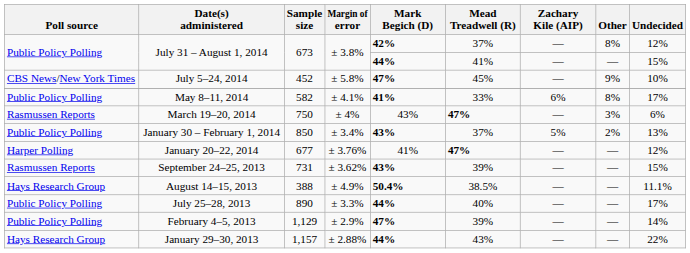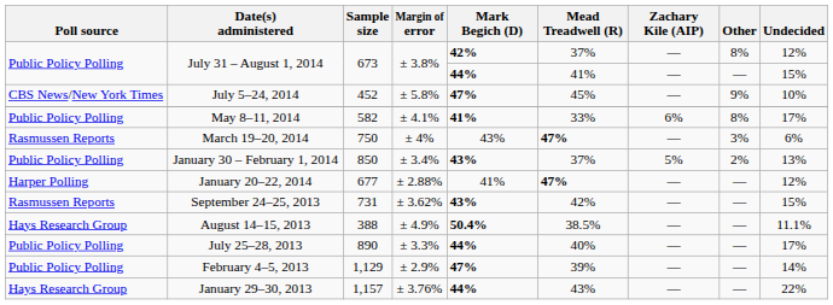 <table class="wikitable">
 <tr valign= bottom>
 <th style="width:185px;">Poll source</th>
 <th style="width:200px;">Date(s)<br>administered</th>
 <th class=small>Sample<br>size</th>
 <th class=small><small>Margin of</small><br>error</th>
 <th style="width:100px;">Mark<br>Begich (D)</th>
 <th style="width:100px;">Mead<br>Treadwell (R)</th>
 <th style="width:100px;">Zachary<br>Kile (AIP)</th>
 <th>Other</th>
 <th>Undecided</th>
 </tr>
 <tr>
 <td rowspan=2><a href='#'>Public Policy Polling</a></td>
 <td align=center rowspan=2>July 31 – August 1, 2014</td>
 <td align=center rowspan=2>673</td>
 <td align=center rowspan=2>± 3.8%</td>
 <td><strong>42%</strong></td>
 <td align=center>37%</td>
 <td align=center>—</td>
 <td align=center>8%</td>
 <td align=center>12%</td>
 </tr>
 <tr>
 <td><strong>44%</strong></td>
 <td align=center>41%</td>
 <td align=center>—</td>
 <td align=center>—</td>
 <td align=center>15%</td>
 </tr>
 <tr>
 <td><a href='#'>CBS News</a>/<a href='#'>New York Times</a></td>
 <td align=center>July 5–24, 2014</td>
 <td align=center>452</td>
 <td align=center>± 5.8%</td>
 <td><strong>47%</strong></td>
 <td align=center>45%</td>
 <td align=center>—</td>
 <td align=center>9%</td>
 <td align=center>10%</td>
 </tr>
 <tr>
 </tr>
 <tr>
 <td><a href='#'>Public Policy Polling</a></td>
 <td align=center>May 8–11, 2014</td>
 <td align=center>582</td>
 <td align=center>± 4.1%</td>
 <td><strong>41%</strong></td>
 <td align=center>33%</td>
 <td align=center>6%</td>
 <td align=center>8%</td>
 <td align=center>17%</td>
 </tr>
 <tr>
 <td><a href='#'>Rasmussen Reports</a></td>
 <td align=center>March 19–20, 2014</td>
 <td align=center>750</td>
 <td align=center>± 4%</td>
 <td align=center>43%</td>
 <td><strong>47%</strong></td>
 <td align=center>—</td>
 <td align=center>3%</td>
 <td align=center>6%</td>
 </tr>
 <tr>
 <td><a href='#'>Public Policy Polling</a></td>
 <td align=center>January 30 – February 1, 2014</td>
 <td align=center>850</td>
 <td align=center>± 3.4%</td>
 <td><strong>43%</strong></td>
 <td align=center>37%</td>
 <td align=center>5%</td>
 <td align=center>2%</td>
 <td align=center>13%</td>
 </tr>
 <tr>
 <td><a href='#'>Harper Polling</a></td>
 <td align=center>January 20–22, 2014</td>
 <td align=center>677</td>
-<td align=center>± 3.76%</td>
+<td align=center>± 2.88%</td>
 <td align=center>41%</td>
 <td><strong>47%</strong></td>
 <td align=center>—</td>
 <td align=center>—</td>
 <td align=center>12%</td>
 </tr>
 <tr>
 <td><a href='#'>Rasmussen Reports</a></td>
 <td align=center>September 24–25, 2013</td>
 <td align=center>731</td>
 <td align=center>± 3.62%</td>
 <td><strong>43%</strong></td>
-<td align=center>39%</td>
+<td align=center>42%</td>
 <td align=center>—</td>
 <td align=center>—</td>
 <td align=center>15%</td>
 </tr>
 <tr>
 <td><a href='#'>Hays Research Group</a></td>
 <td align=center>August 14–15, 2013</td>
 <td align=center>388</td>
 <td align=center>± 4.9%</td>
 <td><strong>50.4%</strong></td>
 <td align=center>38.5%</td>
 <td align=center>—</td>
 <td align=center>—</td>
 <td align=center>11.1%</td>
 </tr>
 <tr>
 <td><a href='#'>Public Policy Polling</a></td>
 <td align=center>July 25–28, 2013</td>
 <td align=center>890</td>
 <td align=center>± 3.3%</td>
 <td><strong>44%</strong></td>
 <td align=center>40%</td>
 <td align=center>—</td>
 <td align=center>—</td>
 <td align=center>17%</td>
 </tr>
 <tr>
 <td><a href='#'>Public Policy Polling</a></td>
 <td align=center>February 4–5, 2013</td>
 <td align=center>1,129</td>
 <td align=center>± 2.9%</td>
 <td><strong>47%</strong></td>
 <td align=center>39%</td>
 <td align=center>—</td>
 <td align=center>—</td>
 <td align=center>14%</td>
 </tr>
 <tr>
 <td><a href='#'>Hays Research Group</a></td>
 <td align=center>January 29–30, 2013</td>
 <td align=center>1,157</td>
-<td align=center>± 2.88%</td>
+<td align=center>± 3.76%</td>
 <td><strong>44%</strong></td>
 <td align=center>43%</td>
 <td align=center>—</td>
 <td align=center>—</td>
 <td align=center>22%</td>
 </tr>
 </table>
